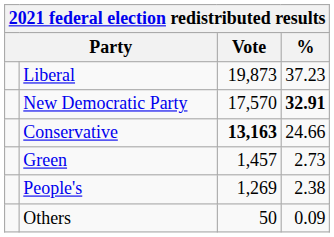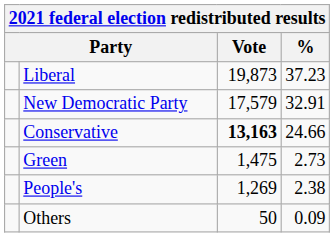 <table class="wikitable">
 <tr>
 <th colspan="4"><a href='#'>2021 federal election</a> redistributed results</th>
 </tr>
 <tr>
 <th bgcolor="#DDDDFF" width="130px" colspan="2">Party</th>
 <th bgcolor="#DDDDFF" width="50px">Vote</th>
 <th bgcolor="#DDDDFF" width="30px">%</th>
 </tr>
 <tr>
 <td> </td>
 <td><a href='#'>Liberal</a></td>
 <td align="right">19,873</td>
 <td align=right>37.23</td>
 </tr>
 <tr>
 <td> </td>
 <td><a href='#'>New Democratic Party</a></td>
-<td align=right>17,570</td>
-<td align=right><strong>32.91</strong></td>
+<td align=right>17,579</td>
+<td align=right>32.91</td>
 </tr>
 <tr>
 <td> </td>
 <td><a href='#'>Conservative</a></td>
 <td align=right><strong>13,163</strong></td>
 <td align=right>24.66</td>
 </tr>
 <tr>
 <td> </td>
 <td><a href='#'>Green</a></td>
-<td align=right>1,457</td>
+<td align=right>1,475</td>
 <td align=right>2.73</td>
 </tr>
 <tr>
 <td> </td>
 <td><a href='#'>People's</a></td>
 <td align=right>1,269</td>
 <td align=right>2.38</td>
 </tr>
 <tr>
 <td> </td>
 <td>Others</td>
 <td align=right>50</td>
 <td align=right>0.09</td>
 </tr>
 </table>
